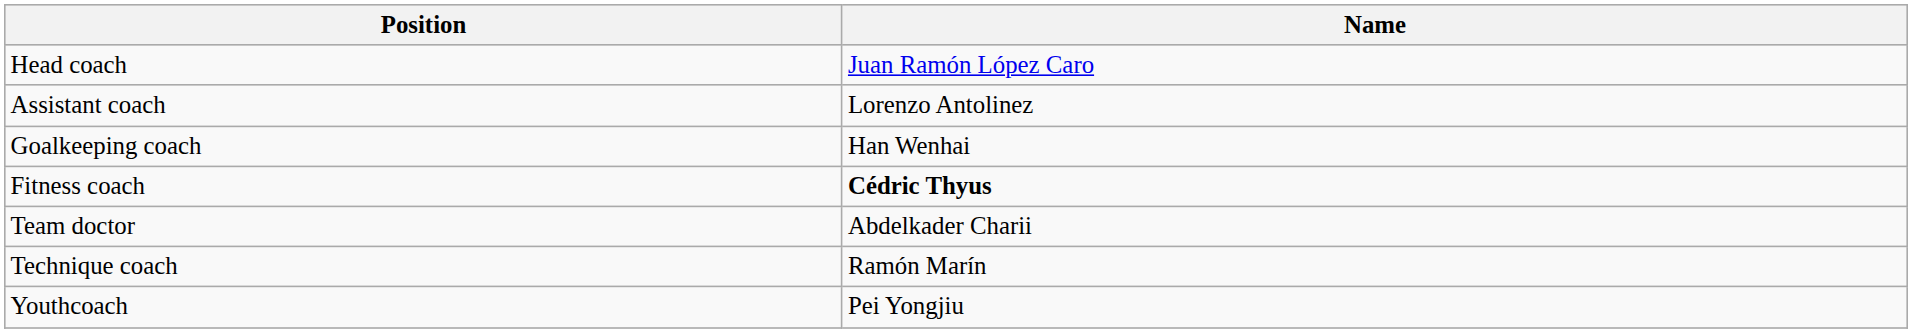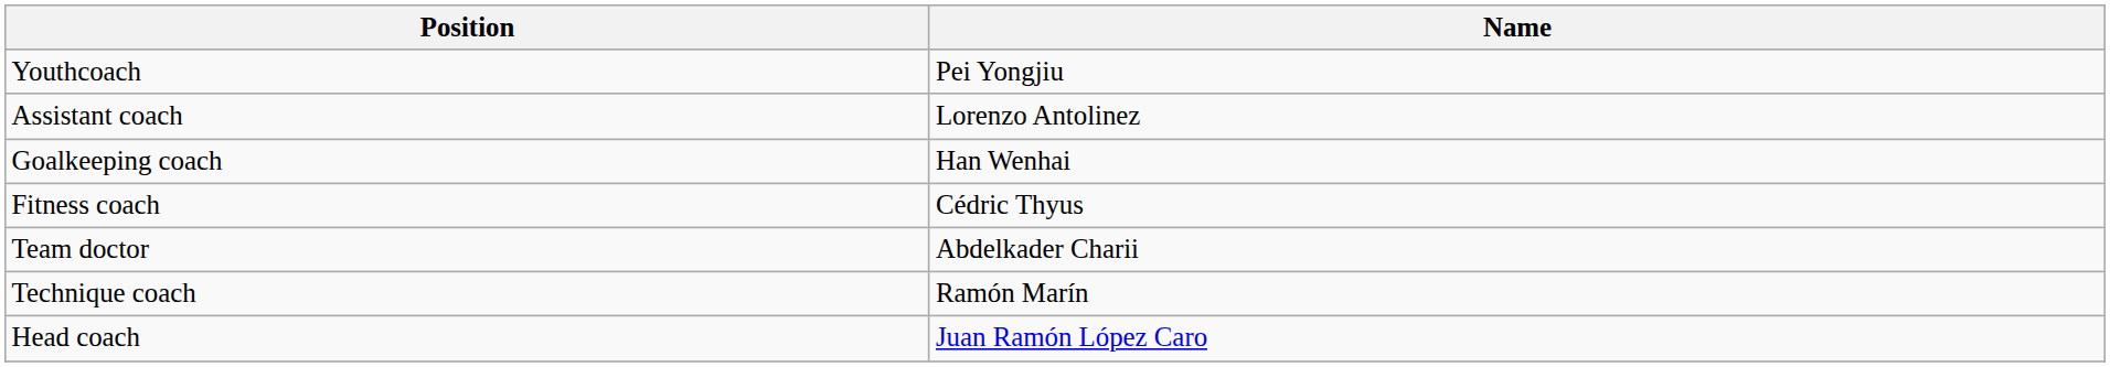 <table class="wikitable" style="text-align: left; font-size:97%" width=60%>
 <tr>
 <th>Position</th>
 <th>Name</th>
 </tr>
 <tr>
-<td>Head coach</td>
-<td> <a href='#'>Juan Ramón López Caro</a></td>
+<td>Youthcoach</td>
+<td> Pei Yongjiu</td>
 </tr>
 <tr>
 <td>Assistant coach</td>
 <td> Lorenzo Antolinez</td>
 </tr>
 <tr>
 <td>Goalkeeping coach</td>
 <td> Han Wenhai</td>
 </tr>
 <tr>
 <td>Fitness coach</td>
-<td><strong> Cédric Thyus</strong></td>
+<td> Cédric Thyus</td>
 </tr>
 <tr>
 <td>Team doctor</td>
 <td> Abdelkader Charii</td>
 </tr>
 <tr>
 <td>Technique coach</td>
 <td> Ramón Marín</td>
 </tr>
 <tr>
-<td>Youthcoach</td>
-<td> Pei Yongjiu</td>
+<td>Head coach</td>
+<td> <a href='#'>Juan Ramón López Caro</a></td>
 </tr>
 </table>
